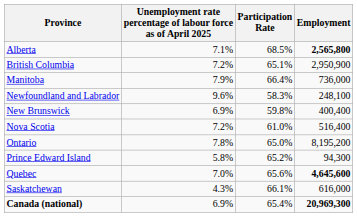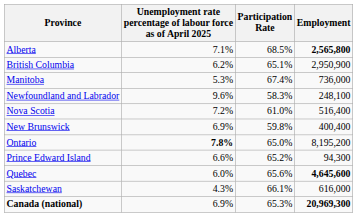 <table class="sortable wikitable" style="text-align: right">
 <tr>
 <th>Province</th>
 <th>Unemployment rate<br>percentage of labour force<br>as of April 2025</th>
 <th>Participation<br>Rate</th>
 <th>Employment</th>
 </tr>
 <tr>
 <td style="text-align: left"><a href='#'>Alberta</a></td>
 <td>7.1%</td>
 <td>68.5%</td>
 <td><strong>2,565,800</strong></td>
 </tr>
 <tr>
 <td style="text-align: left"><a href='#'>British Columbia</a></td>
-<td>7.2%</td>
+<td>6.2%</td>
 <td>65.1%</td>
 <td>2,950,900</td>
 </tr>
 <tr>
 <td style="text-align: left"><a href='#'>Manitoba</a></td>
-<td>7.9%</td>
-<td>66.4%</td>
+<td>5.3%</td>
+<td>67.4%</td>
 <td>736,000</td>
 </tr>
 <tr>
 <td style="text-align: left"><a href='#'>Newfoundland and Labrador</a></td>
 <td>9.6%</td>
 <td>58.3%</td>
 <td>248,100</td>
 </tr>
 <tr>
+<td style="text-align:left"><a href='#'>Nova Scotia</a></td>
+<td>7.2%</td>
+<td>61.0%</td>
+<td>516,400</td>
+</tr>
+<tr>
 <td style="text-align: left"><a href='#'>New Brunswick</a></td>
 <td>6.9%</td>
 <td>59.8%</td>
 <td>400,400</td>
 </tr>
 <tr>
-<td style="text-align:left"><a href='#'>Nova Scotia</a></td>
-<td>7.2%</td>
-<td>61.0%</td>
-<td>516,400</td>
-</tr>
-<tr>
 <td style="text-align: left"><a href='#'>Ontario</a></td>
-<td>7.8%</td>
+<td><strong>7.8%</strong></td>
 <td>65.0%</td>
 <td>8,195,200</td>
 </tr>
 <tr>
 <td style="text-align: left"><a href='#'>Prince Edward Island</a></td>
-<td>5.8%</td>
+<td>6.6%</td>
 <td>65.2%</td>
 <td>94,300</td>
 </tr>
 <tr>
 <td style="text-align: left"><a href='#'>Quebec</a></td>
-<td>7.0%</td>
+<td>6.0%</td>
 <td>65.6%</td>
 <td><strong>4,645,600</strong></td>
 </tr>
 <tr>
 <td style="text-align: left"><a href='#'>Saskatchewan</a></td>
 <td>4.3%</td>
 <td>66.1%</td>
 <td>616,000</td>
 </tr>
 <tr>
 <td style="text-align: left" data-sort-value="ZZZZZZ"><strong>Canada (national)</strong></td>
 <td>6.9%</td>
-<td>65.4%</td>
+<td>65.3%</td>
 <td><strong>20,969,300</strong></td>
 </tr>
 </table>
